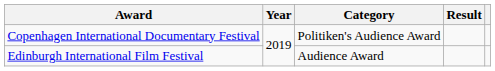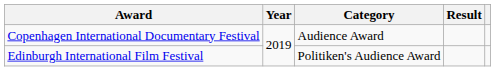 <table class="wikitable">
 <tr>
 <th>Award</th>
 <th>Year</th>
 <th>Category</th>
 <th>Result</th>
 <th></th>
 </tr>
 <tr>
 <td><a href='#'>Copenhagen International Documentary Festival</a></td>
 <td rowspan="2">2019</td>
-<td>Politiken's Audience Award</td>
+<td>Audience Award</td>
 <td></td>
 <td></td>
 </tr>
 <tr>
 <td><a href='#'>Edinburgh International Film Festival</a></td>
-<td>Audience Award</td>
+<td>Politiken's Audience Award</td>
 <td></td>
 <td></td>
 </tr>
 </table>
